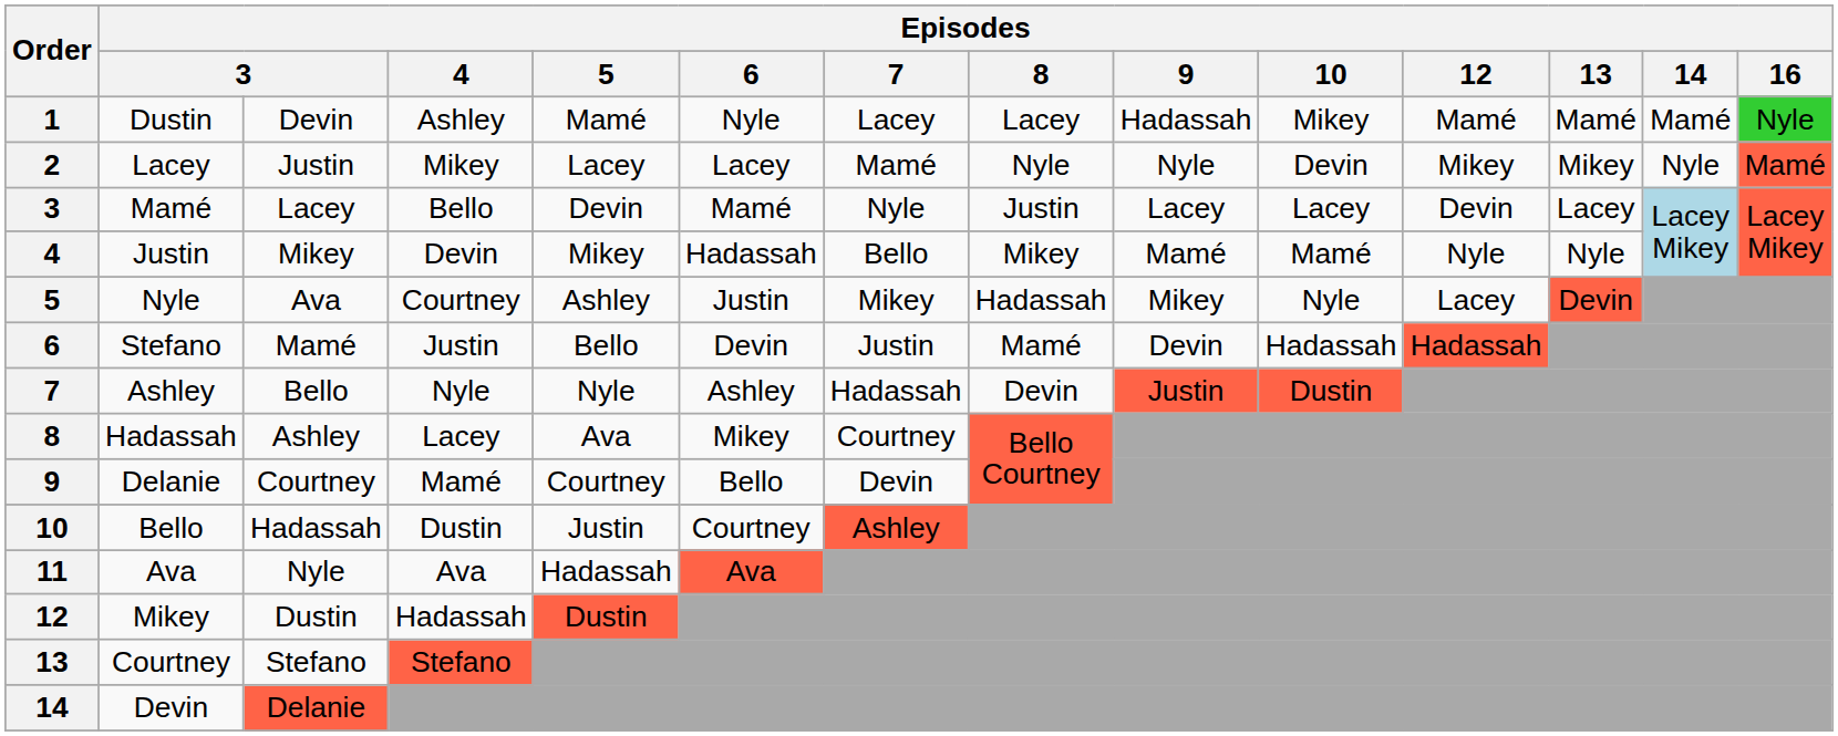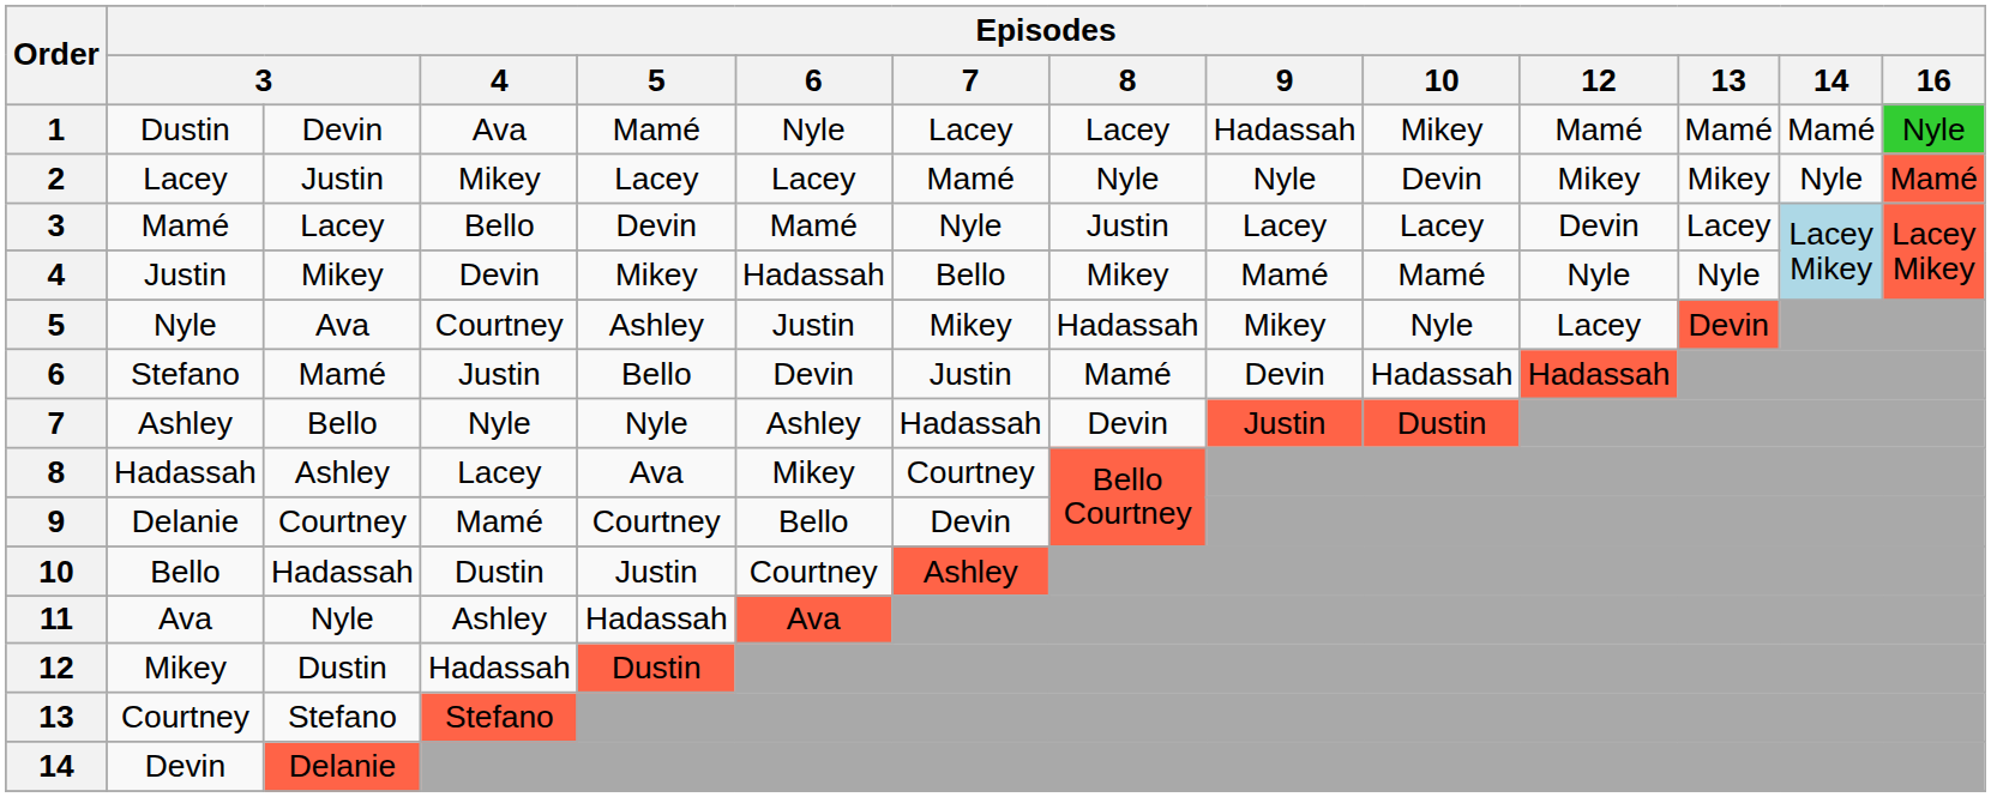 <table class="wikitable" style="text-align:center; font-size:92%">
 <tr>
 <th rowspan="2">Order</th>
 <th colspan="14">Episodes</th>
 </tr>
 <tr>
 <th colspan="2">3</th>
 <th>4</th>
 <th>5</th>
 <th>6</th>
 <th>7</th>
 <th>8</th>
 <th>9</th>
 <th>10</th>
 <th>12</th>
 <th>13</th>
 <th>14</th>
 <th>16</th>
 </tr>
 <tr>
 <th>1</th>
 <td>Dustin</td>
 <td>Devin</td>
-<td>Ashley</td>
+<td>Ava</td>
 <td>Mamé</td>
 <td>Nyle</td>
 <td>Lacey</td>
 <td>Lacey</td>
 <td>Hadassah</td>
 <td>Mikey</td>
 <td>Mamé</td>
 <td>Mamé</td>
 <td>Mamé</td>
 <td style="background:limegreen;">Nyle</td>
 </tr>
 <tr>
 <th>2</th>
 <td>Lacey</td>
 <td>Justin</td>
 <td>Mikey</td>
 <td>Lacey</td>
 <td>Lacey</td>
 <td>Mamé</td>
 <td>Nyle</td>
 <td>Nyle</td>
 <td>Devin</td>
 <td>Mikey</td>
 <td>Mikey</td>
 <td>Nyle</td>
 <td style="background:tomato;">Mamé</td>
 </tr>
 <tr>
 <th>3</th>
 <td>Mamé</td>
 <td>Lacey</td>
 <td>Bello</td>
 <td>Devin</td>
 <td>Mamé</td>
 <td>Nyle</td>
 <td>Justin</td>
 <td>Lacey</td>
 <td>Lacey</td>
 <td>Devin</td>
 <td>Lacey</td>
 <td bgcolor="lightblue" rowspan="2">Lacey<br>Mikey</td>
 <td bgcolor="tomato" rowspan="2">Lacey<br>Mikey</td>
 </tr>
 <tr>
 <th>4</th>
 <td>Justin</td>
 <td>Mikey</td>
 <td>Devin</td>
 <td>Mikey</td>
 <td>Hadassah</td>
 <td>Bello</td>
 <td>Mikey</td>
 <td>Mamé</td>
 <td>Mamé</td>
 <td>Nyle</td>
 <td>Nyle</td>
 </tr>
 <tr>
 <th>5</th>
 <td>Nyle</td>
 <td>Ava</td>
 <td>Courtney</td>
 <td>Ashley</td>
 <td>Justin</td>
 <td>Mikey</td>
 <td>Hadassah</td>
 <td>Mikey</td>
 <td>Nyle</td>
 <td>Lacey</td>
 <td style="background:tomato;">Devin</td>
 <td style="background:darkgray" colspan="4"></td>
 </tr>
 <tr>
 <th>6</th>
 <td>Stefano</td>
 <td>Mamé</td>
 <td>Justin</td>
 <td>Bello</td>
 <td>Devin</td>
 <td>Justin</td>
 <td>Mamé</td>
 <td>Devin</td>
 <td>Hadassah</td>
 <td style="background:tomato;">Hadassah</td>
 <td style="background:darkgray" colspan="5"></td>
 </tr>
 <tr>
 <th>7</th>
 <td>Ashley</td>
 <td>Bello</td>
 <td>Nyle</td>
 <td>Nyle</td>
 <td>Ashley</td>
 <td>Hadassah</td>
 <td>Devin</td>
 <td style="background:tomato;">Justin</td>
 <td style="background:tomato;">Dustin</td>
 <td style="background:darkgray" colspan="6"></td>
 </tr>
 <tr>
 <th>8</th>
 <td>Hadassah</td>
 <td>Ashley</td>
 <td>Lacey</td>
 <td>Ava</td>
 <td>Mikey</td>
 <td>Courtney</td>
 <td rowspan="2"style="background:tomato;">Bello<br>Courtney</td>
 <td style="background:darkgray" colspan="8"></td>
 </tr>
 <tr>
 <th>9</th>
 <td>Delanie</td>
 <td>Courtney</td>
 <td>Mamé</td>
 <td>Courtney</td>
 <td>Bello</td>
 <td>Devin</td>
 <td style="background:darkgray" colspan="8"></td>
 </tr>
 <tr>
 <th>10</th>
 <td>Bello</td>
 <td>Hadassah</td>
 <td>Dustin</td>
 <td>Justin</td>
 <td>Courtney</td>
 <td style="background:tomato;">Ashley</td>
 <td style="background:darkgray" colspan="9"></td>
 </tr>
 <tr>
 <th>11</th>
 <td>Ava</td>
 <td>Nyle</td>
-<td>Ava</td>
+<td>Ashley</td>
 <td>Hadassah</td>
 <td style="background:tomato;">Ava</td>
 <td style="background:darkgray" colspan="10"></td>
 </tr>
 <tr>
 <th>12</th>
 <td>Mikey</td>
 <td>Dustin</td>
 <td>Hadassah</td>
 <td style="background:tomato;">Dustin</td>
 <td style="background:darkgray" colspan="11"></td>
 </tr>
 <tr>
 <th>13</th>
 <td>Courtney</td>
 <td>Stefano</td>
 <td style="background:tomato;">Stefano</td>
 <td style="background:darkgray" colspan="12"></td>
 </tr>
 <tr>
 <th>14</th>
 <td>Devin</td>
 <td style="background:tomato;">Delanie</td>
 <td style="background:darkgray" colspan="13"></td>
 </tr>
 </table>
